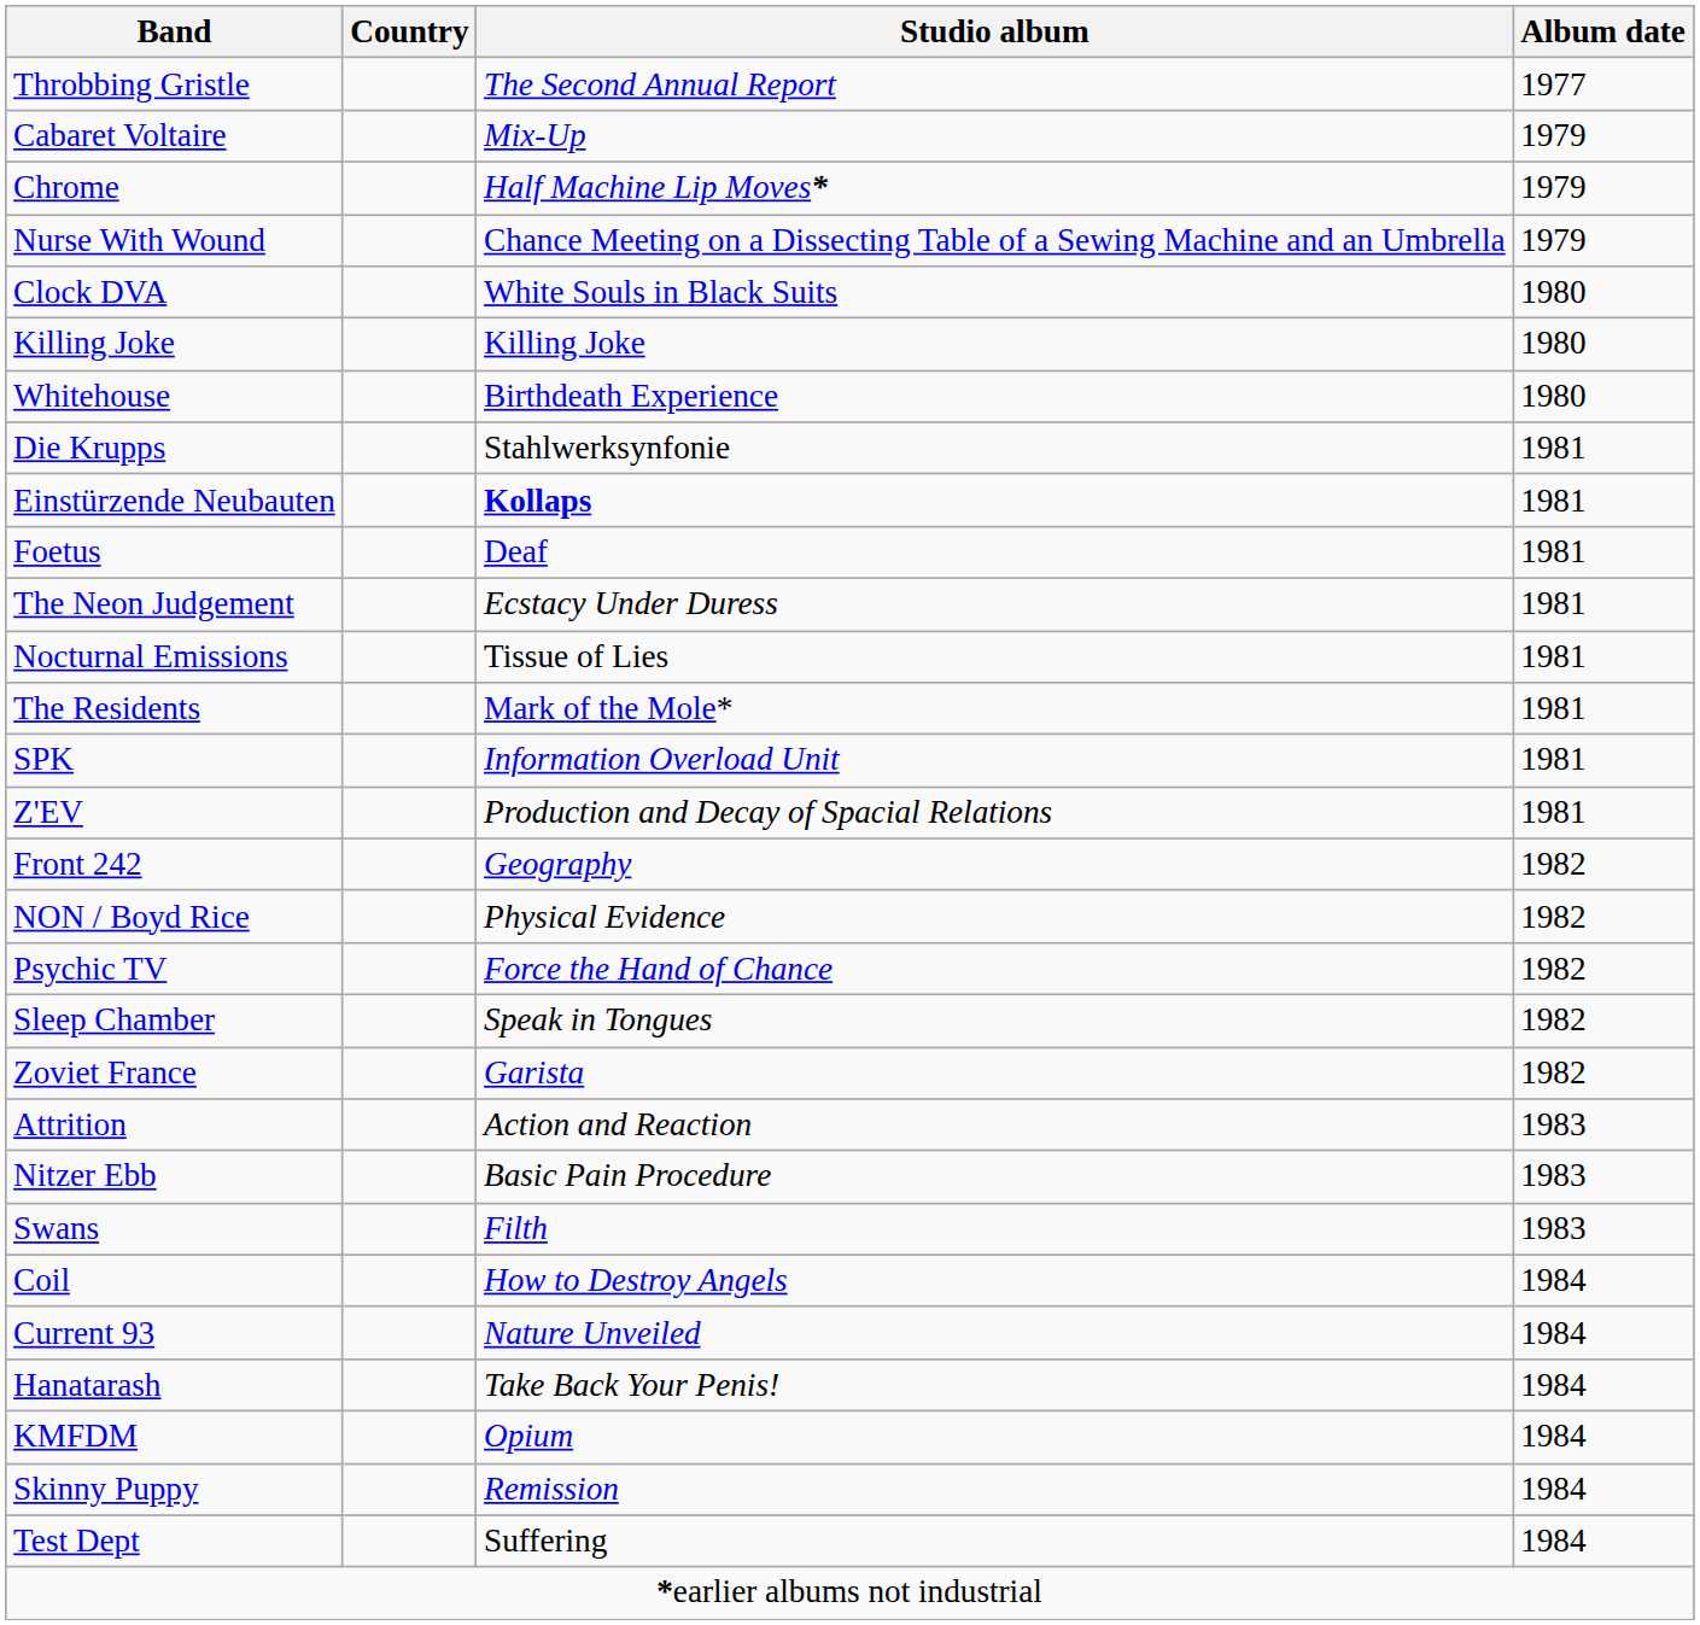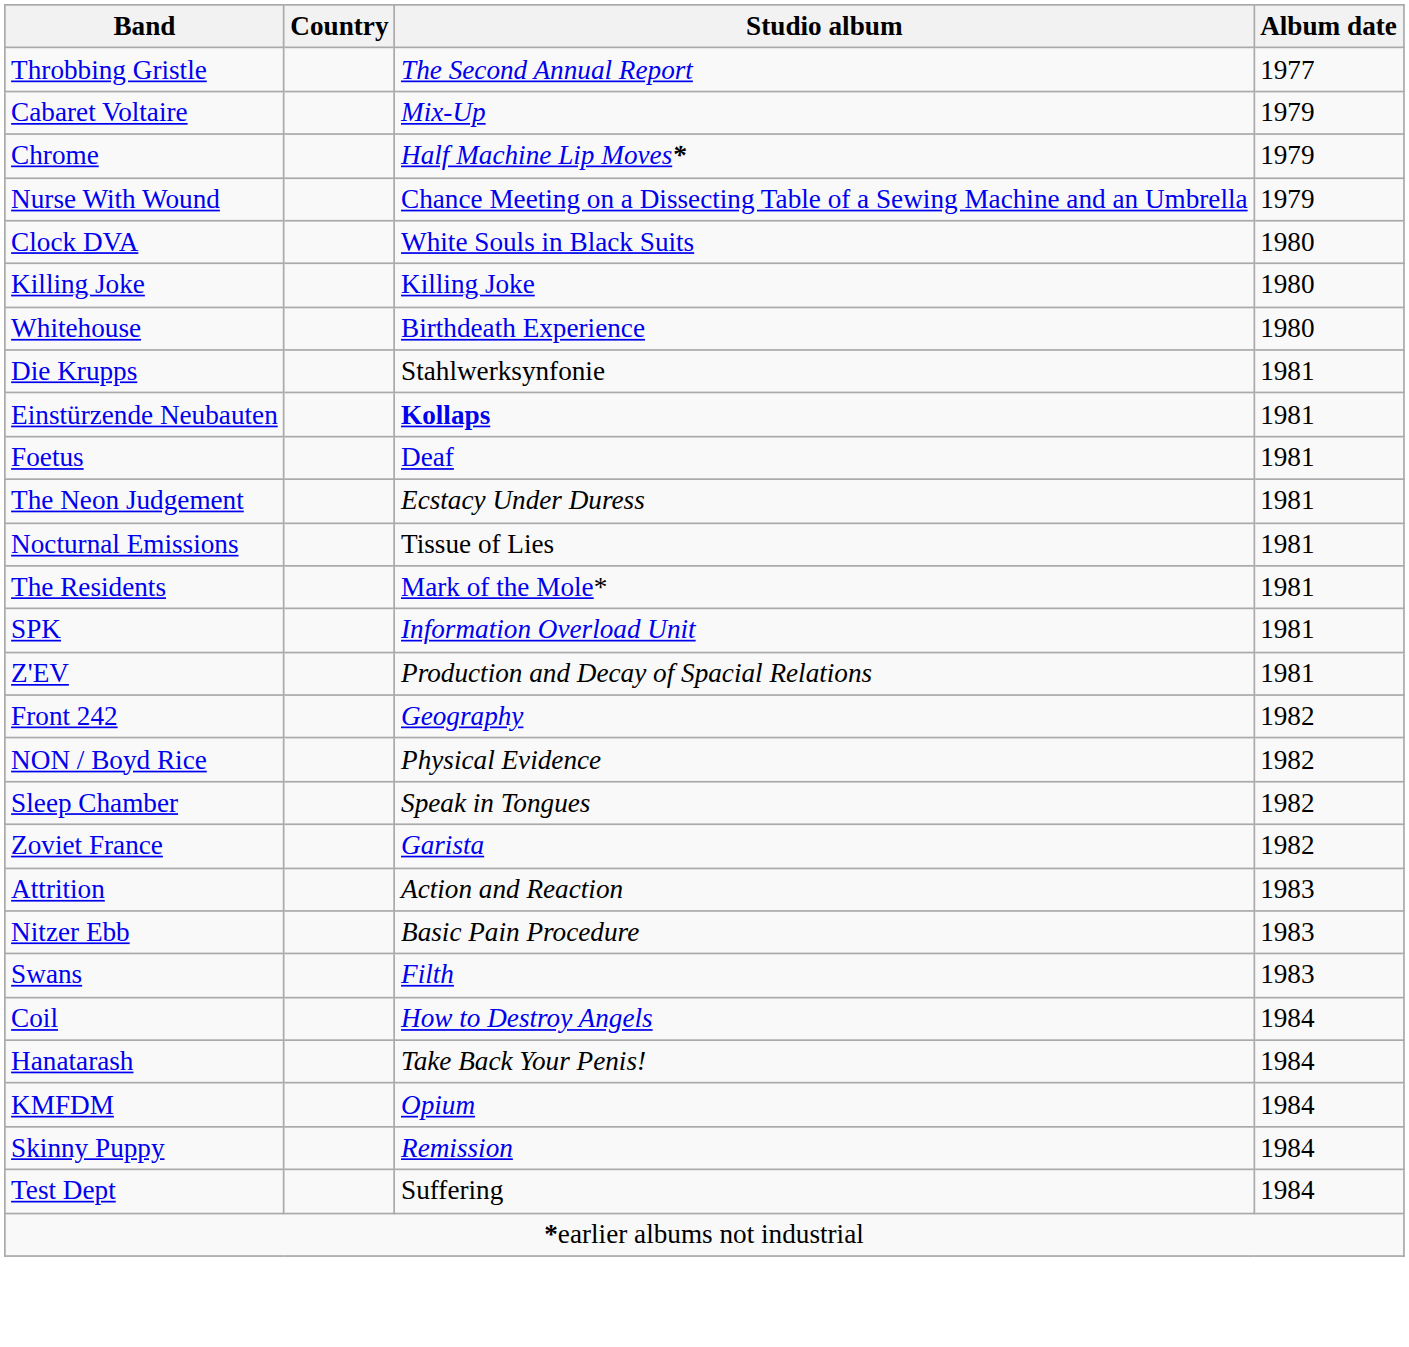 <table class="wikitable sortable">
 <tr>
 <th>Band</th>
 <th>Country</th>
 <th class="unsortable">Studio album</th>
 <th>Album date</th>
 </tr>
 <tr>
 <td><a href='#'>Throbbing Gristle</a></td>
 <td></td>
 <td><em><a href='#'>The Second Annual Report</a></em></td>
 <td>1977</td>
 </tr>
 <tr>
 <td><a href='#'>Cabaret Voltaire</a></td>
 <td></td>
 <td><em><a href='#'>Mix-Up</a></em></td>
 <td>1979</td>
 </tr>
 <tr>
 <td><a href='#'>Chrome</a></td>
 <td></td>
 <td><em><a href='#'>Half Machine Lip Moves</a><strong><em>*<strong></td>
 <td>1979</td>
 </tr>
 <tr>
 <td><a href='#'>Nurse With Wound</a></td>
 <td></td>
 <td></em><a href='#'>Chance Meeting on a Dissecting Table of a Sewing Machine and an Umbrella</a><em></td>
 <td>1979</td>
 </tr>
 <tr>
 <td><a href='#'>Clock DVA</a></td>
 <td></td>
 <td></em><a href='#'>White Souls in Black Suits</a><em></td>
 <td>1980</td>
 </tr>
 <tr>
 <td><a href='#'>Killing Joke</a></td>
 <td></td>
 <td></em><a href='#'>Killing Joke</a><em></td>
 <td>1980</td>
 </tr>
 <tr>
 <td><a href='#'>Whitehouse</a></td>
 <td></td>
 <td></em><a href='#'>Birthdeath Experience</a><em></td>
 <td>1980</td>
 </tr>
 <tr>
 <td><a href='#'>Die Krupps</a></td>
 <td></td>
 <td></em>Stahlwerksynfonie<em></td>
 <td>1981</td>
 </tr>
 <tr>
 <td><a href='#'>Einstürzende Neubauten</a></td>
 <td></td>
 <td><strong></em><a href='#'>Kollaps</a><em></strong></td>
 <td>1981</td>
 </tr>
 <tr>
 <td><a href='#'>Foetus</a></td>
 <td></td>
 <td></em><a href='#'>Deaf</a><em></td>
 <td>1981</td>
 </tr>
 <tr>
 <td><a href='#'>The Neon Judgement</a></td>
 <td></td>
 <td><em>Ecstacy Under Duress</em></td>
 <td>1981</td>
 </tr>
 <tr>
 <td><a href='#'>Nocturnal Emissions</a></td>
 <td></td>
 <td></em>Tissue of Lies<em></td>
 <td>1981</td>
 </tr>
 <tr>
 <td><a href='#'>The Residents</a></td>
 <td></td>
 <td></em><a href='#'>Mark of the Mole</a></em></strong>*</strong></td>
 <td>1981</td>
 </tr>
 <tr>
 <td><a href='#'>SPK</a></td>
 <td></td>
 <td><em><a href='#'>Information Overload Unit</a></em></td>
 <td>1981</td>
 </tr>
 <tr>
 <td><a href='#'>Z'EV</a></td>
 <td></td>
 <td><em>Production and Decay of Spacial Relations</em></td>
 <td>1981</td>
 </tr>
 <tr>
 <td><a href='#'>Front 242</a></td>
 <td></td>
 <td><em><a href='#'>Geography</a></em></td>
 <td>1982</td>
 </tr>
 <tr>
 <td><a href='#'>NON / Boyd Rice</a></td>
 <td></td>
 <td><em>Physical Evidence</em></td>
 <td>1982</td>
 </tr>
 <tr>
-<td><a href='#'>Psychic TV</a></td>
-<td></td>
-<td><em><a href='#'>Force the Hand of Chance</a></em></td>
-<td>1982</td>
-</tr>
-<tr>
 <td><a href='#'>Sleep Chamber</a></td>
 <td></td>
 <td><em>Speak in Tongues</em></td>
 <td>1982</td>
 </tr>
 <tr>
 <td><a href='#'>Zoviet France</a></td>
 <td></td>
 <td><em><a href='#'>Garista</a></em></td>
 <td>1982</td>
 </tr>
 <tr>
 <td><a href='#'>Attrition</a></td>
 <td></td>
 <td><em>Action and Reaction</em></td>
 <td>1983</td>
 </tr>
 <tr>
 <td><a href='#'>Nitzer Ebb</a></td>
 <td></td>
 <td><em>Basic Pain Procedure</em></td>
 <td>1983</td>
 </tr>
 <tr>
 <td><a href='#'>Swans</a></td>
 <td></td>
 <td><em><a href='#'>Filth</a></em></td>
 <td>1983</td>
 </tr>
 <tr>
 <td><a href='#'>Coil</a></td>
 <td></td>
 <td><em><a href='#'>How to Destroy Angels</a></em></td>
 <td>1984</td>
 </tr>
 <tr>
-<td><a href='#'>Current 93</a></td>
-<td></td>
-<td><em><a href='#'>Nature Unveiled</a></em></td>
-<td>1984</td>
-</tr>
-<tr>
 <td><a href='#'>Hanatarash</a></td>
 <td></td>
 <td><em>Take Back Your Penis!</em></td>
 <td>1984</td>
 </tr>
 <tr>
 <td><a href='#'>KMFDM</a></td>
 <td></td>
 <td><em><a href='#'>Opium</a></em></td>
 <td>1984</td>
 </tr>
 <tr>
 <td><a href='#'>Skinny Puppy</a></td>
 <td></td>
 <td><em><a href='#'>Remission</a></em></td>
 <td>1984</td>
 </tr>
 <tr>
 <td><a href='#'>Test Dept</a></td>
 <td></td>
 <td></em>Suffering<em></td>
 <td>1984</td>
 </tr>
 <tr class="sortbottom">
 <td colspan=4 style="text-align: center;"><strong>*</strong>earlier albums not industrial</td>
 </tr>
 </table>
